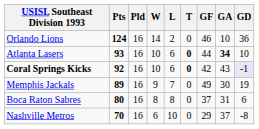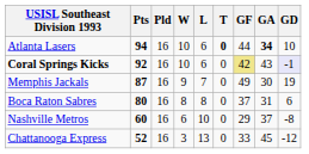 <table class="wikitable" style="text-align: center;">
 <tr>
 <th width="165"><a href='#'>USISL</a> Southeast Division 1993</th>
 <th width="20">Pts</th>
 <th width="20">Pld</th>
 <th width="20">W</th>
 <th width="20">L</th>
 <th width="20">T</th>
 <th width="20">GF</th>
 <th width="20">GA</th>
 <th width="20">GD</th>
 </tr>
 <tr>
-<td style="text-align:left;"><a href='#'>Orlando Lions</a></td>
-<td><strong>124</strong></td>
-<td>16</td>
-<td>14</td>
-<td>2</td>
-<td>0</td>
-<td>46</td>
-<td>10</td>
-<td>36</td>
-</tr>
-<tr>
 <td style="text-align:left;"><a href='#'>Atlanta Lasers</a></td>
-<td><strong>93</strong></td>
+<td><strong>94</strong></td>
 <td>16</td>
 <td>10</td>
 <td>6</td>
 <td><strong>0</strong></td>
 <td>44</td>
 <td><strong>34</strong></td>
 <td>10</td>
 </tr>
 <tr>
 <td style="text-align:left;"><strong>Coral Springs Kicks</strong></td>
 <td><strong>92</strong></td>
 <td>16</td>
 <td>10</td>
 <td>6</td>
-<td><strong>0</strong></td>
-<td>42</td>
+<td>0</td>
+<td style="background: khaki;">42</td>
 <td>43</td>
 <td style="background: lavender;">-1</td>
 </tr>
 <tr>
 <td style="text-align:left;"><a href='#'>Memphis Jackals</a></td>
-<td><strong>89</strong></td>
+<td><strong>87</strong></td>
 <td>16</td>
 <td>9</td>
 <td>7</td>
 <td>0</td>
 <td>49</td>
 <td>30</td>
 <td>19</td>
 </tr>
 <tr>
 <td style="text-align:left;"><a href='#'>Boca Raton Sabres</a></td>
 <td><strong>80</strong></td>
 <td>16</td>
 <td>8</td>
 <td>8</td>
 <td>0</td>
 <td>37</td>
 <td>31</td>
 <td>6</td>
 </tr>
 <tr>
 <td style="text-align:left;"><a href='#'>Nashville Metros</a></td>
-<td><strong>70</strong></td>
+<td><strong>60</strong></td>
 <td>16</td>
 <td>6</td>
 <td>10</td>
 <td>0</td>
 <td>29</td>
 <td>37</td>
 <td>-8</td>
 </tr>
+<tr>
+<td style="text-align:left;"><a href='#'>Chattanooga Express</a></td>
+<td><strong>52</strong></td>
+<td>16</td>
+<td>3</td>
+<td>13</td>
+<td>0</td>
+<td>33</td>
+<td>45</td>
+<td>-12</td>
+</tr>
 </table>
